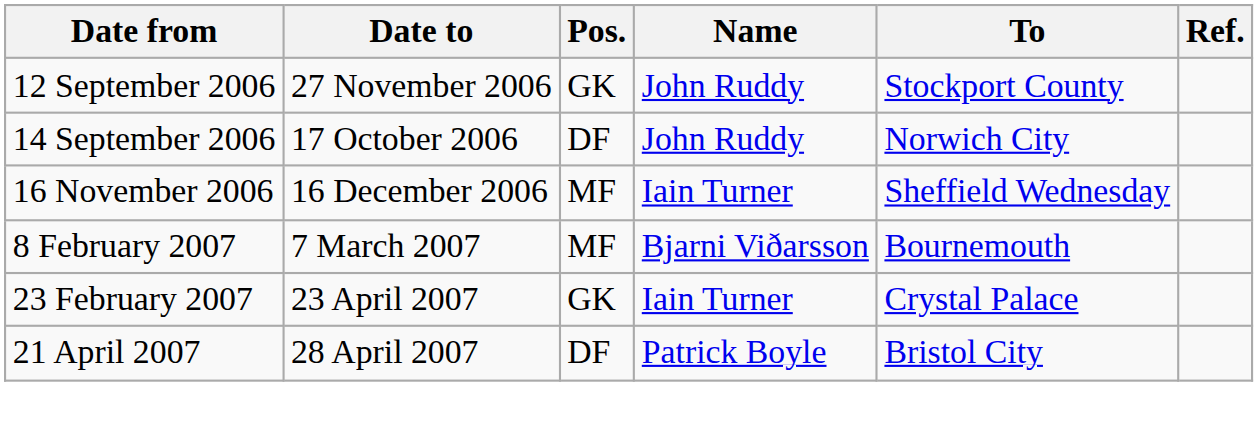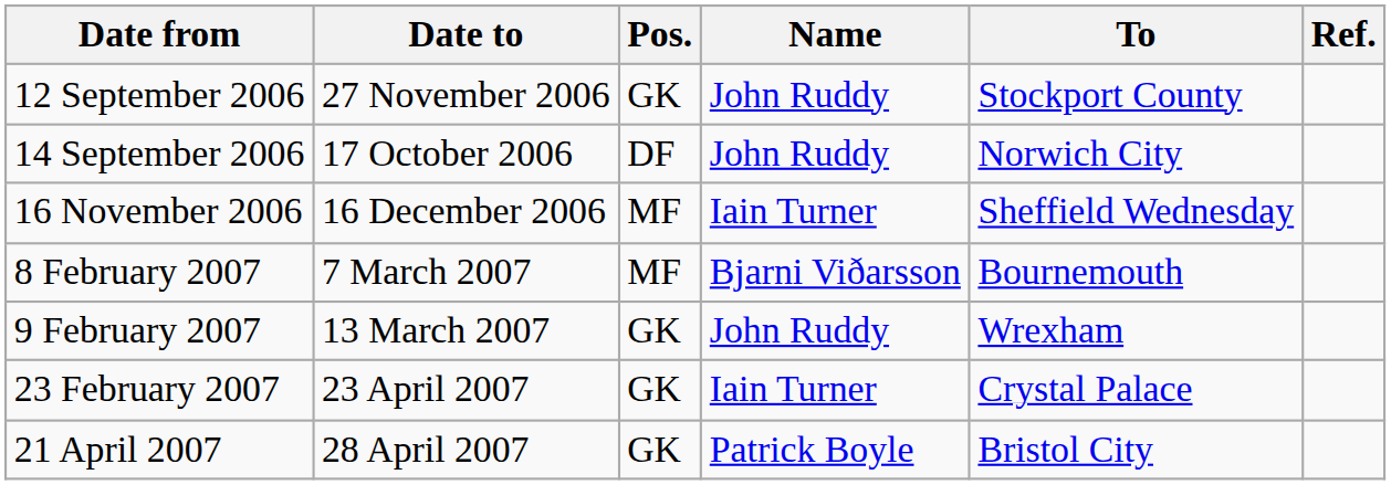 <table class="wikitable">
 <tr>
 <th>Date from</th>
 <th>Date to</th>
 <th>Pos.</th>
 <th>Name</th>
 <th>To</th>
 <th>Ref.</th>
 </tr>
 <tr>
 <td>12 September 2006</td>
 <td>27 November 2006</td>
 <td>GK</td>
 <td> <a href='#'>John Ruddy</a></td>
 <td> <a href='#'>Stockport County</a></td>
 <td align="center"></td>
 </tr>
 <tr>
 <td>14 September 2006</td>
 <td>17 October 2006</td>
 <td>DF</td>
 <td> <a href='#'>John Ruddy</a></td>
 <td> <a href='#'>Norwich City</a></td>
 <td align="center"></td>
 </tr>
 <tr>
 <td>16 November 2006</td>
 <td>16 December 2006</td>
 <td>MF</td>
 <td> <a href='#'>Iain Turner</a></td>
 <td> <a href='#'>Sheffield Wednesday</a></td>
 <td align="center"></td>
 </tr>
 <tr>
 <td>8 February 2007</td>
 <td>7 March 2007</td>
 <td>MF</td>
 <td> <a href='#'>Bjarni Viðarsson</a></td>
 <td> <a href='#'>Bournemouth</a></td>
 <td align="center"></td>
 </tr>
 <tr>
+<td>9 February 2007</td>
+<td>13 March 2007</td>
+<td>GK</td>
+<td> <a href='#'>John Ruddy</a></td>
+<td> <a href='#'>Wrexham</a></td>
+<td align="center"></td>
+</tr>
+<tr>
 <td>23 February 2007</td>
 <td>23 April 2007</td>
 <td>GK</td>
 <td> <a href='#'>Iain Turner</a></td>
 <td> <a href='#'>Crystal Palace</a></td>
 <td align="center"></td>
 </tr>
 <tr>
 <td>21 April 2007</td>
 <td>28 April 2007</td>
-<td>DF</td>
+<td>GK</td>
 <td> <a href='#'>Patrick Boyle</a></td>
 <td> <a href='#'>Bristol City</a></td>
 <td align="center"></td>
 </tr>
 </table>
